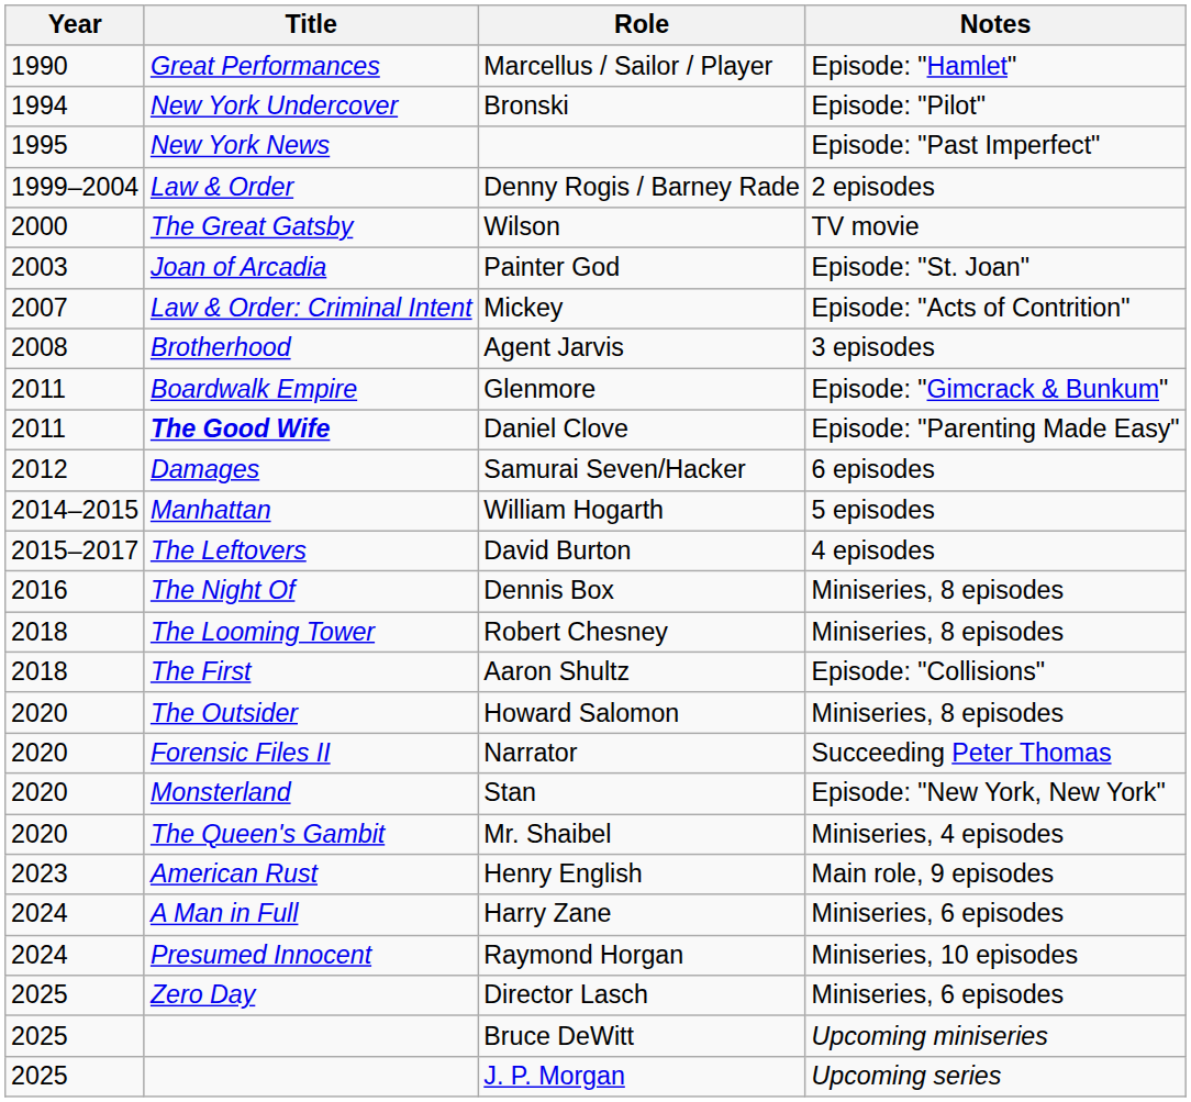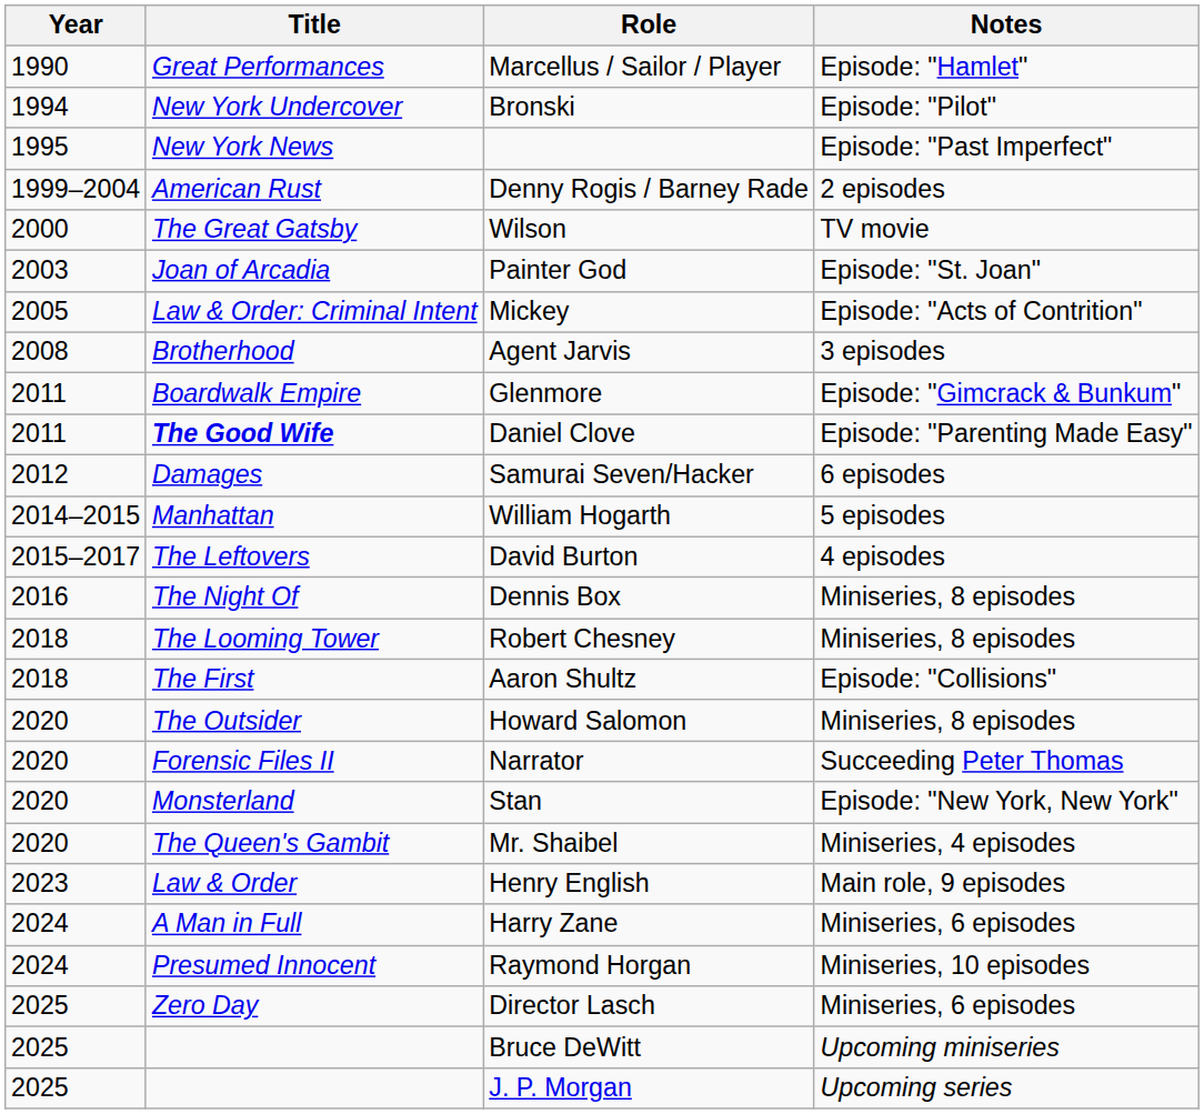 <table class="wikitable sortable">
 <tr>
 <th>Year</th>
 <th>Title</th>
 <th>Role</th>
 <th class="unsortable">Notes</th>
 </tr>
 <tr>
 <td>1990</td>
 <td><em><a href='#'>Great Performances</a></em></td>
 <td>Marcellus / Sailor / Player</td>
 <td>Episode: "<a href='#'>Hamlet</a>"</td>
 </tr>
 <tr>
 <td>1994</td>
 <td><em><a href='#'>New York Undercover</a></em></td>
 <td>Bronski</td>
 <td>Episode: "Pilot"</td>
 </tr>
 <tr>
 <td>1995</td>
 <td><em><a href='#'>New York News</a></em></td>
 <td></td>
 <td>Episode: "Past Imperfect"</td>
 </tr>
 <tr>
 <td>1999–2004</td>
-<td><em><a href='#'>Law & Order</a></em></td>
+<td><em><a href='#'>American Rust</a></em></td>
 <td>Denny Rogis / Barney Rade</td>
 <td>2 episodes</td>
 </tr>
 <tr>
 <td>2000</td>
 <td><em><a href='#'>The Great Gatsby</a></em></td>
 <td>Wilson</td>
 <td>TV movie</td>
 </tr>
 <tr>
 <td>2003</td>
 <td><em><a href='#'>Joan of Arcadia</a></em></td>
 <td>Painter God</td>
 <td>Episode: "St. Joan"</td>
 </tr>
 <tr>
-<td>2007</td>
+<td>2005</td>
 <td><em><a href='#'>Law & Order: Criminal Intent</a></em></td>
 <td>Mickey</td>
 <td>Episode: "Acts of Contrition"</td>
 </tr>
 <tr>
 <td>2008</td>
 <td><em><a href='#'>Brotherhood</a></em></td>
 <td>Agent Jarvis</td>
 <td>3 episodes</td>
 </tr>
 <tr>
 <td>2011</td>
 <td><em><a href='#'>Boardwalk Empire</a></em></td>
 <td>Glenmore</td>
 <td>Episode: "<a href='#'>Gimcrack & Bunkum</a>"</td>
 </tr>
 <tr>
 <td>2011</td>
 <td><strong><em><a href='#'>The Good Wife</a></em></strong></td>
 <td>Daniel Clove</td>
 <td>Episode: "Parenting Made Easy"</td>
 </tr>
 <tr>
 <td>2012</td>
 <td><em><a href='#'>Damages</a></em></td>
 <td>Samurai Seven/Hacker</td>
 <td>6 episodes</td>
 </tr>
 <tr>
 <td>2014–2015</td>
 <td><em><a href='#'>Manhattan</a></em></td>
 <td>William Hogarth</td>
 <td>5 episodes</td>
 </tr>
 <tr>
 <td>2015–2017</td>
 <td><em><a href='#'>The Leftovers</a></em></td>
 <td>David Burton</td>
 <td>4 episodes</td>
 </tr>
 <tr>
 <td>2016</td>
 <td><em><a href='#'>The Night Of</a></em></td>
 <td>Dennis Box</td>
 <td>Miniseries, 8 episodes</td>
 </tr>
 <tr>
 <td>2018</td>
 <td><em><a href='#'>The Looming Tower</a></em></td>
 <td>Robert Chesney</td>
 <td>Miniseries, 8 episodes</td>
 </tr>
 <tr>
 <td>2018</td>
 <td><em><a href='#'>The First</a></em></td>
 <td>Aaron Shultz</td>
 <td>Episode: "Collisions"</td>
 </tr>
 <tr>
 <td>2020</td>
 <td><em><a href='#'>The Outsider</a></em></td>
 <td>Howard Salomon</td>
 <td>Miniseries, 8 episodes</td>
 </tr>
 <tr>
 <td>2020</td>
 <td><em><a href='#'>Forensic Files II</a></em></td>
 <td>Narrator</td>
 <td>Succeeding <a href='#'>Peter Thomas</a></td>
 </tr>
 <tr>
 <td>2020</td>
 <td><em><a href='#'>Monsterland</a></em></td>
 <td>Stan</td>
 <td>Episode: "New York, New York"</td>
 </tr>
 <tr>
 <td>2020</td>
 <td><em><a href='#'>The Queen's Gambit</a></em></td>
 <td>Mr. Shaibel</td>
 <td>Miniseries, 4 episodes</td>
 </tr>
 <tr>
 <td>2023</td>
-<td><em><a href='#'>American Rust</a></em></td>
+<td><em><a href='#'>Law & Order</a></em></td>
 <td>Henry English</td>
 <td>Main role, 9 episodes</td>
 </tr>
 <tr>
 <td>2024</td>
 <td><em><a href='#'>A Man in Full</a></em></td>
 <td>Harry Zane</td>
 <td>Miniseries, 6 episodes</td>
 </tr>
 <tr>
 <td>2024</td>
 <td><em><a href='#'>Presumed Innocent</a></em></td>
 <td>Raymond Horgan</td>
 <td>Miniseries, 10 episodes</td>
 </tr>
 <tr>
 <td>2025</td>
 <td><em><a href='#'>Zero Day</a></em></td>
 <td>Director Lasch</td>
 <td>Miniseries, 6 episodes</td>
 </tr>
 <tr>
 <td>2025</td>
 <td></td>
 <td>Bruce DeWitt</td>
 <td><em>Upcoming miniseries</em></td>
 </tr>
 <tr>
 <td>2025</td>
 <td></td>
 <td><a href='#'>J. P. Morgan</a></td>
 <td><em>Upcoming series</em></td>
 </tr>
 </table>
